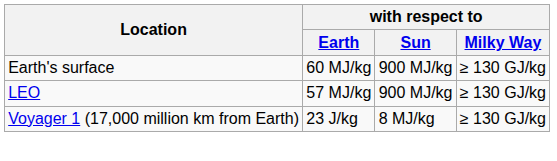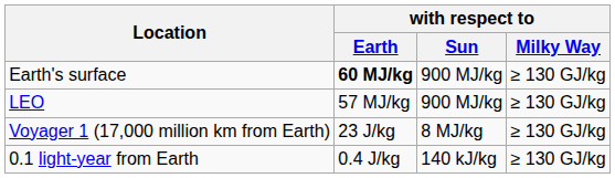 <table class="wikitable">
 <tr>
 <th rowspan="2">Location</th>
 <th colspan="3">with respect to</th>
 </tr>
 <tr>
 <th><a href='#'>Earth</a></th>
 <th><a href='#'>Sun</a></th>
 <th><a href='#'>Milky Way</a></th>
 </tr>
 <tr>
 <td>Earth's surface</td>
-<td>60 MJ/kg</td>
+<td><strong>60 MJ/kg</strong></td>
 <td>900 MJ/kg</td>
 <td>≥ 130 GJ/kg</td>
 </tr>
 <tr>
 <td><a href='#'>LEO</a></td>
 <td>57 MJ/kg</td>
 <td>900 MJ/kg</td>
 <td>≥ 130 GJ/kg</td>
 </tr>
 <tr>
 <td><a href='#'>Voyager 1</a> (17,000 million km from Earth)</td>
 <td>23 J/kg</td>
 <td>8 MJ/kg</td>
 <td>≥ 130 GJ/kg</td>
 </tr>
+<tr>
+<td>0.1 <a href='#'>light-year</a> from Earth</td>
+<td>0.4 J/kg</td>
+<td>140 kJ/kg</td>
+<td>≥ 130 GJ/kg</td>
+</tr>
 </table>
